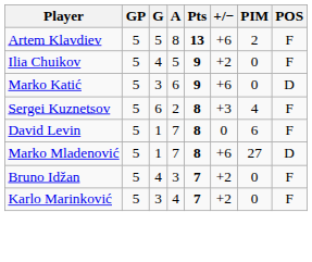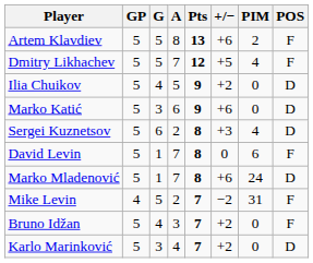 <table class="wikitable sortable" style="text-align:center;">
 <tr>
 <th>Player</th>
 <th>GP</th>
 <th>G</th>
 <th>A</th>
 <th>Pts</th>
 <th>+/−</th>
 <th>PIM</th>
 <th>POS</th>
 </tr>
 <tr>
 <td style="text-align:left;"> <a href='#'>Artem Klavdiev</a></td>
 <td>5</td>
 <td>5</td>
 <td>8</td>
 <td><strong>13</strong></td>
 <td>+6</td>
 <td>2</td>
 <td>F</td>
 </tr>
 <tr>
+<td style="text-align:left;"> <a href='#'>Dmitry Likhachev</a></td>
+<td>5</td>
+<td>5</td>
+<td>7</td>
+<td><strong>12</strong></td>
+<td>+5</td>
+<td>4</td>
+<td>F</td>
+</tr>
+<tr>
 <td style="text-align:left;"> <a href='#'>Ilia Chuikov</a></td>
 <td>5</td>
 <td>4</td>
 <td>5</td>
 <td><strong>9</strong></td>
 <td>+2</td>
 <td>0</td>
-<td>F</td>
+<td>D</td>
 </tr>
 <tr>
 <td style="text-align:left;"> <a href='#'>Marko Katić</a></td>
 <td>5</td>
 <td>3</td>
 <td>6</td>
 <td><strong>9</strong></td>
 <td>+6</td>
 <td>0</td>
 <td>D</td>
 </tr>
 <tr>
 <td style="text-align:left;"> <a href='#'>Sergei Kuznetsov</a></td>
 <td>5</td>
 <td>6</td>
 <td>2</td>
 <td><strong>8</strong></td>
 <td>+3</td>
 <td>4</td>
-<td>F</td>
+<td>D</td>
 </tr>
 <tr>
 <td style="text-align:left;"> <a href='#'>David Levin</a></td>
 <td>5</td>
 <td>1</td>
 <td>7</td>
 <td><strong>8</strong></td>
 <td>0</td>
 <td>6</td>
 <td>F</td>
 </tr>
 <tr>
 <td style="text-align:left;"> <a href='#'>Marko Mladenović</a></td>
 <td>5</td>
 <td>1</td>
 <td>7</td>
 <td><strong>8</strong></td>
 <td>+6</td>
-<td>27</td>
+<td>24</td>
 <td>D</td>
+</tr>
+<tr>
+<td style="text-align:left;"> <a href='#'>Mike Levin</a></td>
+<td>4</td>
+<td>5</td>
+<td>2</td>
+<td><strong>7</strong></td>
+<td>−2</td>
+<td>31</td>
+<td>F</td>
 </tr>
 <tr>
 <td style="text-align:left;"> <a href='#'>Bruno Idžan</a></td>
 <td>5</td>
 <td>4</td>
 <td>3</td>
 <td><strong>7</strong></td>
 <td>+2</td>
 <td>0</td>
 <td>F</td>
 </tr>
 <tr>
 <td style="text-align:left;"> <a href='#'>Karlo Marinković</a></td>
 <td>5</td>
 <td>3</td>
 <td>4</td>
 <td><strong>7</strong></td>
 <td>+2</td>
 <td>0</td>
-<td>F</td>
+<td>D</td>
 </tr>
 </table>
